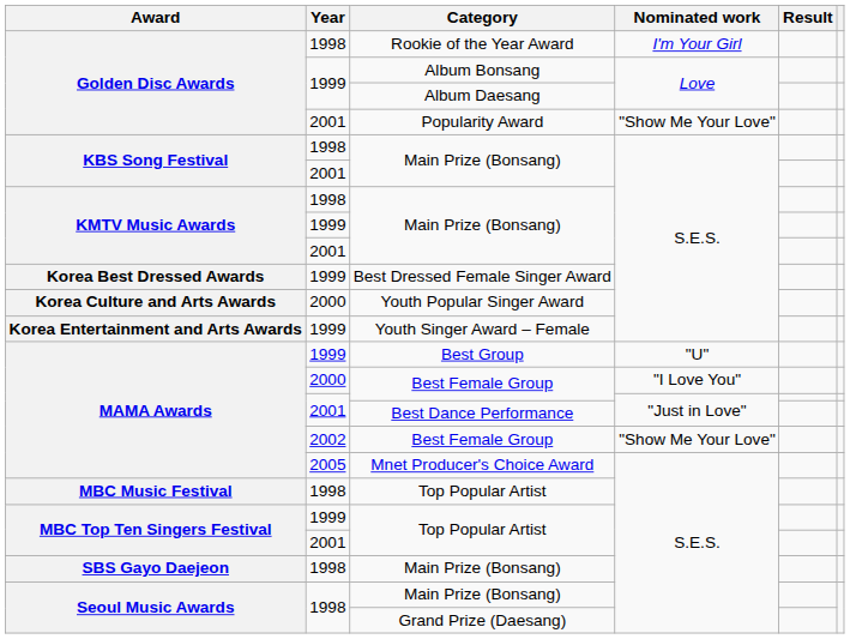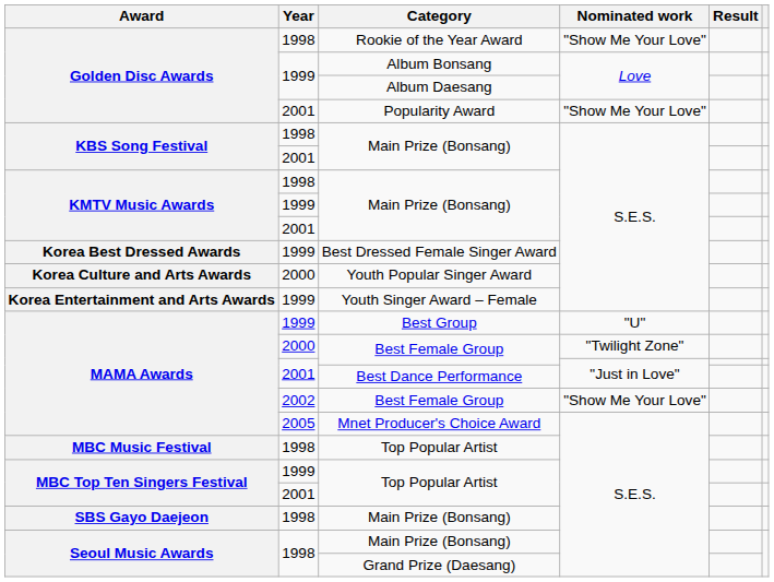 <table class="wikitable sortable plainrowheaders" style="text-align:center;">
 <tr>
 <th>Award</th>
 <th>Year</th>
 <th>Category</th>
 <th>Nominated work</th>
 <th>Result</th>
 <th class="unsortable" scope="col"></th>
 </tr>
 <tr>
 <th rowspan="4" scope="row"><a href='#'>Golden Disc Awards</a></th>
 <td>1998</td>
 <td>Rookie of the Year Award</td>
-<td><em><a href='#'>I'm Your Girl</a></em></td>
+<td>"Show Me Your Love"</td>
 <td></td>
 <td></td>
 </tr>
 <tr>
 <td rowspan="2">1999</td>
 <td>Album Bonsang</td>
 <td rowspan="2"><em><a href='#'>Love</a></em></td>
 <td></td>
 <td></td>
 </tr>
 <tr>
 <td>Album Daesang</td>
 <td></td>
 <td></td>
 </tr>
 <tr>
 <td>2001</td>
 <td>Popularity Award</td>
 <td>"Show Me Your Love"</td>
 <td></td>
 <td></td>
 </tr>
 <tr>
 <th rowspan="2" scope="row"><a href='#'>KBS Song Festival</a></th>
 <td>1998</td>
 <td rowspan="2">Main Prize (Bonsang)</td>
 <td rowspan="8">S.E.S.</td>
 <td></td>
 <td></td>
 </tr>
 <tr>
 <td>2001</td>
 <td></td>
 <td></td>
 </tr>
 <tr>
 <th rowspan="3" scope="row"><a href='#'>KMTV Music Awards</a></th>
 <td>1998</td>
 <td rowspan="3">Main Prize (Bonsang)</td>
 <td></td>
 <td></td>
 </tr>
 <tr>
 <td>1999</td>
 <td></td>
 <td></td>
 </tr>
 <tr>
 <td>2001</td>
 <td></td>
 <td></td>
 </tr>
 <tr>
 <th scope="row">Korea Best Dressed Awards</th>
 <td>1999</td>
 <td>Best Dressed Female Singer Award</td>
 <td></td>
 <td></td>
 </tr>
 <tr>
 <th scope="row">Korea Culture and Arts Awards</th>
 <td>2000</td>
 <td>Youth Popular Singer Award</td>
 <td></td>
 <td></td>
 </tr>
 <tr>
 <th scope="row">Korea Entertainment and Arts Awards</th>
 <td>1999</td>
 <td>Youth Singer Award – Female</td>
 <td></td>
 <td></td>
 </tr>
 <tr>
 <th rowspan="6" scope="row"><a href='#'>MAMA Awards</a></th>
 <td><a href='#'>1999</a></td>
 <td><a href='#'>Best Group</a></td>
 <td>"U"</td>
 <td></td>
 <td></td>
 </tr>
 <tr>
 <td><a href='#'>2000</a></td>
 <td rowspan="2"><a href='#'>Best Female Group</a></td>
-<td>"I Love You"</td>
+<td>"Twilight Zone"</td>
 <td></td>
 <td></td>
 </tr>
 <tr>
 <td rowspan="2"><a href='#'>2001</a></td>
 <td rowspan="2">"Just in Love"</td>
 <td></td>
 <td></td>
 </tr>
 <tr>
 <td><a href='#'>Best Dance Performance</a></td>
 <td></td>
 <td></td>
 </tr>
 <tr>
 <td><a href='#'>2002</a></td>
 <td><a href='#'>Best Female Group</a></td>
 <td>"Show Me Your Love"</td>
 <td></td>
 <td></td>
 </tr>
 <tr>
 <td><a href='#'>2005</a></td>
 <td><a href='#'>Mnet Producer's Choice Award</a></td>
 <td rowspan="7">S.E.S.</td>
 <td></td>
 <td></td>
 </tr>
 <tr>
 <th scope="row"><a href='#'>MBC Music Festival</a></th>
 <td>1998</td>
 <td>Top Popular Artist</td>
 <td></td>
 <td></td>
 </tr>
 <tr>
 <th scope="row" rowspan="2"><a href='#'>MBC Top Ten Singers Festival</a></th>
 <td>1999</td>
 <td rowspan="2">Top Popular Artist</td>
 <td></td>
 <td></td>
 </tr>
 <tr>
 <td>2001</td>
 <td></td>
 <td></td>
 </tr>
 <tr>
 <th scope="row"><a href='#'>SBS Gayo Daejeon</a></th>
 <td>1998</td>
 <td>Main Prize (Bonsang)</td>
 <td></td>
 <td></td>
 </tr>
 <tr>
 <th rowspan="2" scope="row"><a href='#'>Seoul Music Awards</a></th>
 <td rowspan="2">1998</td>
 <td>Main Prize (Bonsang)</td>
 <td></td>
 <td rowspan="2"></td>
 </tr>
 <tr>
 <td>Grand Prize (Daesang)</td>
 <td></td>
 </tr>
 </table>
